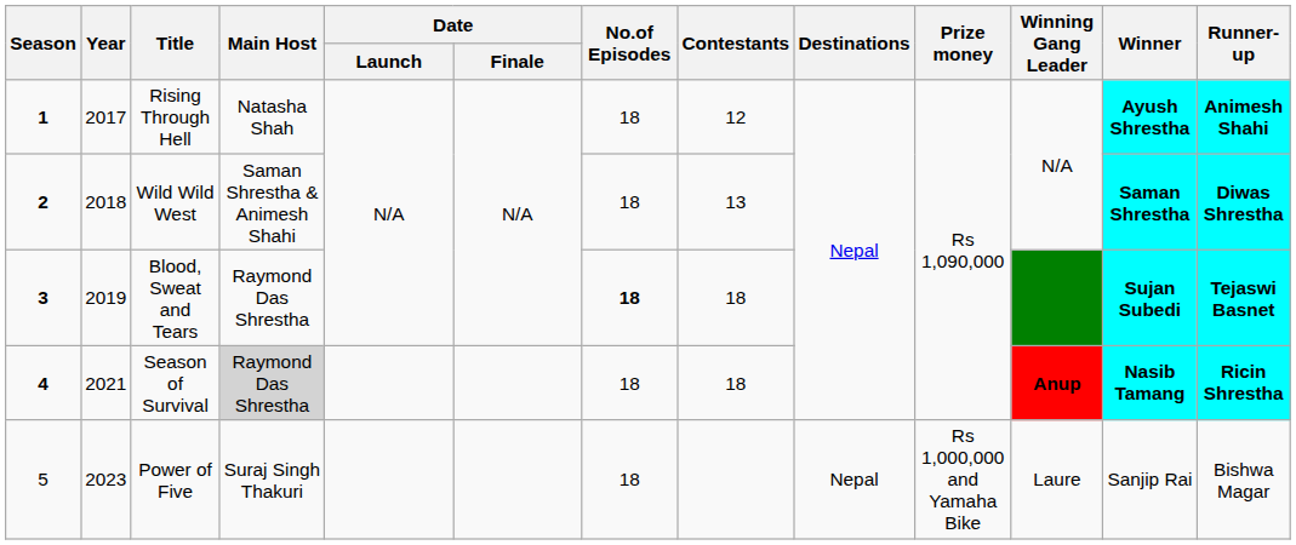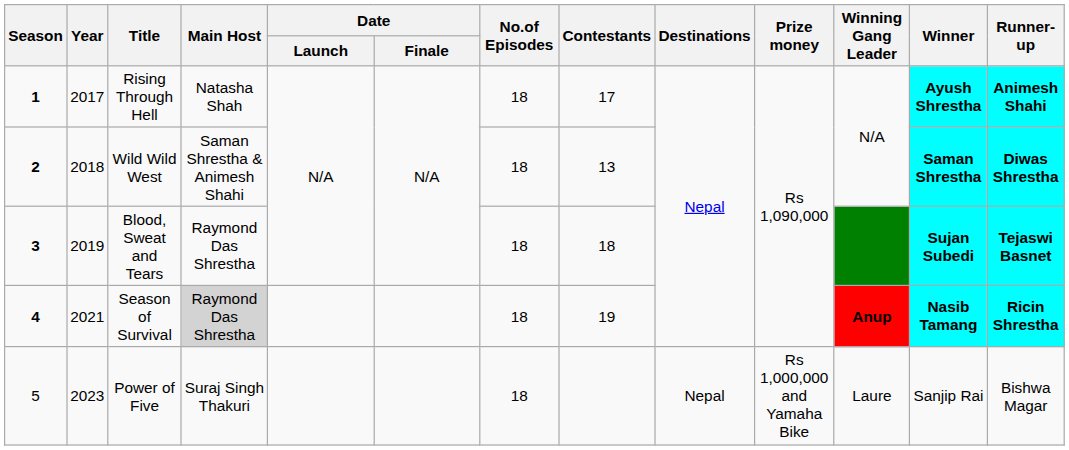 <table class="wikitable" style="text-align:center;font-size:80%;width:100%;">
 <tr>
 <th rowspan="2">Season</th>
 <th rowspan="2">Year</th>
 <th rowspan="2">Title</th>
 <th rowspan="2">Main Host</th>
 <th colspan="2">Date</th>
 <th rowspan="2">No.of Episodes</th>
 <th rowspan="2">Contestants</th>
 <th rowspan="2">Destinations</th>
 <th rowspan="2">Prize money</th>
 <th rowspan="2">Winning Gang Leader</th>
 <th rowspan="2">Winner</th>
 <th rowspan="2">Runner-up</th>
 </tr>
 <tr>
 <th style="width:10%;">Launch</th>
 <th style="width:10%;">Finale</th>
 </tr>
 <tr>
 <td><strong>1</strong></td>
 <td>2017</td>
 <td>Rising Through Hell</td>
 <td>Natasha Shah</td>
 <td rowspan="3">N/A</td>
 <td rowspan="3">N/A</td>
 <td>18</td>
-<td>12</td>
+<td>17</td>
 <td rowspan="4"><a href='#'>Nepal</a></td>
 <td rowspan="4">Rs 1,090,000</td>
 <td rowspan="2">N/A</td>
 <td style="background:cyan;"><strong>Ayush Shrestha</strong></td>
 <td style="background:cyan;"><strong>Animesh Shahi	</strong></td>
 </tr>
 <tr>
 <td><strong>2</strong></td>
 <td>2018</td>
 <td>Wild Wild West</td>
 <td>Saman Shrestha & Animesh Shahi</td>
 <td>18</td>
 <td>13</td>
 <td style="background:cyan;"><strong>Saman Shrestha</strong></td>
 <td style="background:cyan;"><strong>Diwas Shrestha</strong></td>
 </tr>
 <tr>
 <td><strong>3</strong></td>
 <td>2019</td>
 <td>Blood, Sweat and Tears</td>
 <td>Raymond Das Shrestha</td>
-<td><strong>18</strong></td>
+<td>18</td>
 <td>18</td>
 <td bgcolor=green><strong></strong></td>
 <td style="background:cyan;"><strong>Sujan Subedi</strong></td>
 <td style="background:cyan;"><strong>Tejaswi Basnet</strong></td>
 </tr>
 <tr>
 <td><strong>4</strong></td>
 <td>2021</td>
 <td>Season of Survival</td>
 <td style="background: lightgrey;">Raymond Das Shrestha</td>
 <td></td>
 <td></td>
 <td>18</td>
-<td>18</td>
+<td>19</td>
 <td style="background:red;"><strong>Anup</strong></td>
 <td style="background:cyan;"><strong>Nasib Tamang</strong></td>
 <td style="background:cyan;"><strong>Ricin Shrestha</strong></td>
 </tr>
 <tr>
 <td>5</td>
 <td>2023</td>
 <td>Power of Five</td>
 <td>Suraj Singh Thakuri</td>
 <td></td>
 <td></td>
 <td>18</td>
 <td></td>
 <td>Nepal</td>
 <td>Rs 1,000,000<br>and Yamaha Bike</td>
 <td>Laure</td>
 <td>Sanjip Rai</td>
 <td>Bishwa Magar</td>
 </tr>
 </table>
